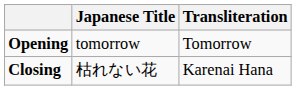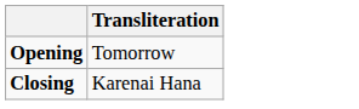 <table class="wikitable">
 <tr>
 <th></th>
-<th>Japanese Title</th>
 <th>Transliteration</th>
 </tr>
 <tr>
 <td><strong>Opening</strong></td>
-<td>tomorrow</td>
 <td>Tomorrow</td>
 </tr>
 <tr>
 <td><strong>Closing</strong></td>
-<td>枯れない花</td>
 <td>Karenai Hana</td>
 </tr>
 </table>
